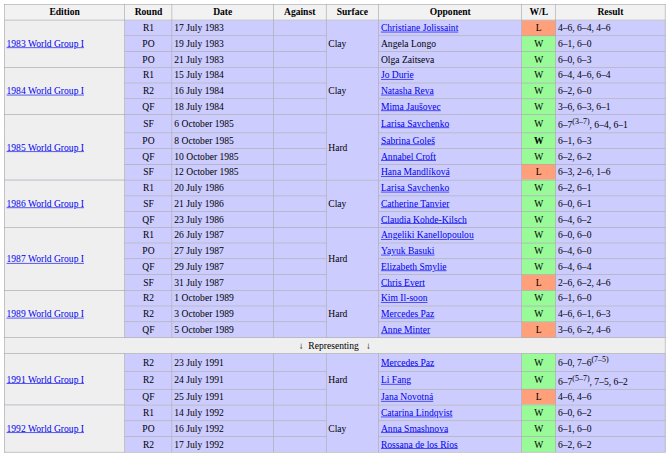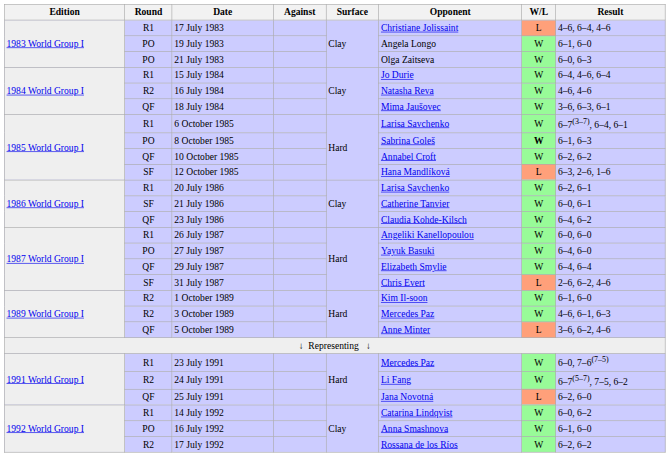 <table class="wikitable" style="font-size:95%;" width="1050">
 <tr>
 <th>Edition</th>
 <th>Round</th>
 <th>Date</th>
 <th>Against</th>
 <th>Surface</th>
 <th>Opponent</th>
 <th>W/L</th>
 <th>Result</th>
 </tr>
 <tr bgcolor="#CCCCFF">
 <td bgcolor=#efefef rowspan=3><a href='#'>1983 World Group I</a></td>
 <td align=center>R1</td>
 <td>17 July 1983</td>
 <td></td>
 <td rowspan=3>Clay</td>
 <td> <a href='#'>Christiane Jolissaint</a></td>
 <td bgcolor=#FFA07A align=center>L</td>
 <td>4–6, 6–4, 4–6</td>
 </tr>
 <tr bgcolor="#CCCCFF">
 <td align=center>PO</td>
 <td>19 July 1983</td>
 <td></td>
 <td> Angela Longo</td>
 <td bgcolor=#98FB98 align=center>W</td>
 <td>6–1, 6–0</td>
 </tr>
 <tr bgcolor="#CCCCFF">
 <td align=center>PO</td>
 <td>21 July 1983</td>
 <td></td>
 <td> Olga Zaitseva</td>
 <td bgcolor=#98FB98 align=center>W</td>
 <td>6–0, 6–3</td>
 </tr>
 <tr bgcolor="#CCCCFF">
 <td bgcolor=#efefef rowspan=3><a href='#'>1984 World Group I</a></td>
 <td align=center>R1</td>
 <td>15 July 1984</td>
 <td></td>
 <td rowspan=3>Clay</td>
 <td> <a href='#'>Jo Durie</a></td>
 <td bgcolor=#98FB98 align=center>W</td>
 <td>6–4, 4–6, 6–4</td>
 </tr>
 <tr bgcolor="#CCCCFF">
 <td align=center>R2</td>
 <td>16 July 1984</td>
 <td></td>
 <td> <a href='#'>Natasha Reva</a></td>
 <td bgcolor=#98FB98 align=center>W</td>
-<td>6–2, 6–0</td>
+<td>4–6, 4–6</td>
 </tr>
 <tr bgcolor="#CCCCFF">
 <td align=center>QF</td>
 <td>18 July 1984</td>
 <td></td>
 <td> <a href='#'>Mima Jaušovec</a></td>
 <td bgcolor=#98FB98 align=center>W</td>
 <td>3–6, 6–3, 6–1</td>
 </tr>
 <tr bgcolor="#CCCCFF">
 <td bgcolor=#efefef rowspan=4><a href='#'>1985 World Group I</a></td>
-<td align=center>SF</td>
+<td align=center>R1</td>
 <td>6 October 1985</td>
 <td></td>
 <td rowspan=4>Hard</td>
 <td> <a href='#'>Larisa Savchenko</a></td>
 <td bgcolor=#98FB98 align=center>W</td>
 <td>6–7<sup>(3–7)</sup>, 6–4, 6–1</td>
 </tr>
 <tr bgcolor="#CCCCFF">
 <td align=center>PO</td>
 <td>8 October 1985</td>
 <td></td>
 <td> <a href='#'>Sabrina Goleš</a></td>
 <td bgcolor=#98FB98 align=center><strong>W</strong></td>
 <td>6–1, 6–3</td>
 </tr>
 <tr bgcolor="#CCCCFF">
 <td align=center>QF</td>
 <td>10 October 1985</td>
 <td></td>
 <td> <a href='#'>Annabel Croft</a></td>
 <td bgcolor=#98FB98 align=center>W</td>
 <td>6–2, 6–2</td>
 </tr>
 <tr bgcolor="#CCCCFF">
 <td align=center>SF</td>
 <td>12 October 1985</td>
 <td></td>
 <td> <a href='#'>Hana Mandlíková</a></td>
 <td bgcolor=#FFA07A align=center>L</td>
 <td>6–3, 2–6, 1–6</td>
 </tr>
 <tr bgcolor="#CCCCFF">
 <td bgcolor=#efefef rowspan=3><a href='#'>1986 World Group I</a></td>
 <td align=center>R1</td>
 <td>20 July 1986</td>
 <td></td>
 <td rowspan=3>Clay</td>
 <td> <a href='#'>Larisa Savchenko</a></td>
 <td bgcolor=#98FB98 align=center>W</td>
 <td>6–2, 6–1</td>
 </tr>
 <tr bgcolor="#CCCCFF">
 <td align=center>SF</td>
 <td>21 July 1986</td>
 <td></td>
 <td> <a href='#'>Catherine Tanvier</a></td>
 <td bgcolor=#98FB98 align=center>W</td>
 <td>6–0, 6–1</td>
 </tr>
 <tr bgcolor="#CCCCFF">
 <td align=center>QF</td>
 <td>23 July 1986</td>
 <td></td>
 <td> <a href='#'>Claudia Kohde-Kilsch</a></td>
 <td bgcolor=#98FB98 align=center>W</td>
 <td>6–4, 6–2</td>
 </tr>
 <tr bgcolor="#CCCCFF">
 <td bgcolor=#efefef rowspan=4><a href='#'>1987 World Group I</a></td>
 <td align=center>R1</td>
 <td>26 July 1987</td>
 <td></td>
 <td rowspan=4>Hard</td>
 <td> <a href='#'>Angeliki Kanellopoulou</a></td>
 <td bgcolor=#98FB98 align=center>W</td>
 <td>6–0, 6–0</td>
 </tr>
 <tr bgcolor="#CCCCFF">
 <td align=center>PO</td>
 <td>27 July 1987</td>
 <td></td>
 <td> <a href='#'>Yayuk Basuki</a></td>
 <td bgcolor=#98FB98 align=center>W</td>
 <td>6–4, 6–0</td>
 </tr>
 <tr bgcolor="#CCCCFF">
 <td align=center>QF</td>
 <td>29 July 1987</td>
 <td></td>
 <td> <a href='#'>Elizabeth Smylie</a></td>
 <td bgcolor=#98FB98 align=center>W</td>
 <td>6–4, 6–4</td>
 </tr>
 <tr bgcolor="#CCCCFF">
 <td align=center>SF</td>
 <td>31 July 1987</td>
 <td></td>
 <td> <a href='#'>Chris Evert</a></td>
 <td bgcolor=#FFA07A align=center>L</td>
 <td>2–6, 6–2, 4–6</td>
 </tr>
 <tr bgcolor="#CCCCFF">
 <td bgcolor=#efefef rowspan=3><a href='#'>1989 World Group I</a></td>
 <td align=center>R2</td>
 <td>1 October 1989</td>
 <td></td>
 <td rowspan=3>Hard</td>
 <td> <a href='#'>Kim Il-soon</a></td>
 <td bgcolor=#98FB98 align=center>W</td>
 <td>6–1, 6–0</td>
 </tr>
 <tr bgcolor="#CCCCFF">
 <td align=center>R2</td>
 <td>3 October 1989</td>
 <td></td>
 <td> <a href='#'>Mercedes Paz</a></td>
 <td bgcolor=#98FB98 align=center>W</td>
 <td>4–6, 6–1, 6–3</td>
 </tr>
 <tr bgcolor="#CCCCFF">
 <td align=center>QF</td>
 <td>5 October 1989</td>
 <td></td>
 <td> <a href='#'>Anne Minter</a></td>
 <td bgcolor=#FFA07A align=center>L</td>
 <td>3–6, 6–2, 4–6</td>
 </tr>
 <tr>
 <td colspan="8" align="center" bgcolor=#efefef>↓  Representing   ↓</td>
 </tr>
 <tr bgcolor="#CCCCFF">
 <td bgcolor=#efefef rowspan=3><a href='#'>1991 World Group I</a></td>
-<td align=center>R2</td>
+<td align=center>R1</td>
 <td>23 July 1991</td>
 <td></td>
 <td rowspan=3>Hard</td>
 <td> <a href='#'>Mercedes Paz</a></td>
 <td bgcolor=#98FB98 align=center>W</td>
 <td>6–0, 7–6<sup>(7–5)</sup></td>
 </tr>
 <tr bgcolor="#CCCCFF">
 <td align=center>R2</td>
 <td>24 July 1991</td>
 <td></td>
 <td> <a href='#'>Li Fang</a></td>
 <td bgcolor=#98FB98 align=center>W</td>
 <td>6–7<sup>(5–7)</sup>, 7–5, 6–2</td>
 </tr>
 <tr bgcolor="#CCCCFF">
 <td align=center>QF</td>
 <td>25 July 1991</td>
 <td></td>
 <td> <a href='#'>Jana Novotná</a></td>
 <td bgcolor=#FFA07A align=center>L</td>
-<td>4–6, 4–6</td>
+<td>6–2, 6–0</td>
 </tr>
 <tr bgcolor="#CCCCFF">
 <td bgcolor=#efefef rowspan=3><a href='#'>1992 World Group I</a></td>
 <td align=center>R1</td>
 <td>14 July 1992</td>
 <td></td>
 <td rowspan=3>Clay</td>
 <td> <a href='#'>Catarina Lindqvist</a></td>
 <td bgcolor=#98FB98 align=center>W</td>
 <td>6–0, 6–2</td>
 </tr>
 <tr bgcolor="#CCCCFF">
 <td align=center>PO</td>
 <td>16 July 1992</td>
 <td></td>
 <td> <a href='#'>Anna Smashnova</a></td>
 <td bgcolor=#98FB98 align=center>W</td>
 <td>6–1, 6–0</td>
 </tr>
 <tr bgcolor="#CCCCFF">
 <td align=center>R2</td>
 <td>17 July 1992</td>
 <td></td>
 <td> <a href='#'>Rossana de los Ríos</a></td>
 <td bgcolor=#98FB98 align=center>W</td>
 <td>6–2, 6–2</td>
 </tr>
 </table>
